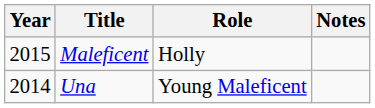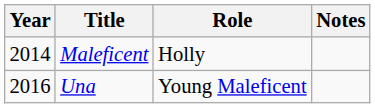 <table class="wikitable sortable">
 <tr>
 <th>Year</th>
 <th>Title</th>
 <th>Role</th>
 <th>Notes</th>
 </tr>
 <tr>
-<td>2015</td>
+<td>2014</td>
 <td><em><a href='#'>Maleficent</a></em></td>
 <td>Holly</td>
 <td></td>
 </tr>
 <tr>
-<td>2014</td>
+<td>2016</td>
 <td><em><a href='#'>Una</a></em></td>
 <td>Young <a href='#'>Maleficent</a></td>
 <td></td>
 </tr>
 </table>
